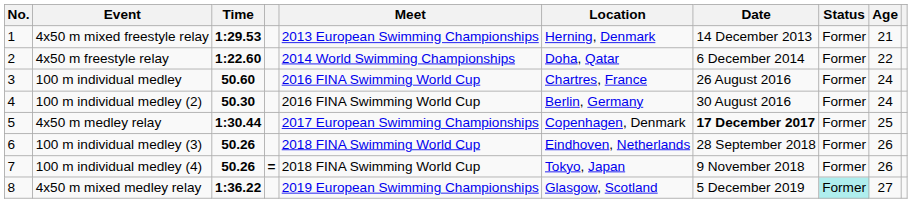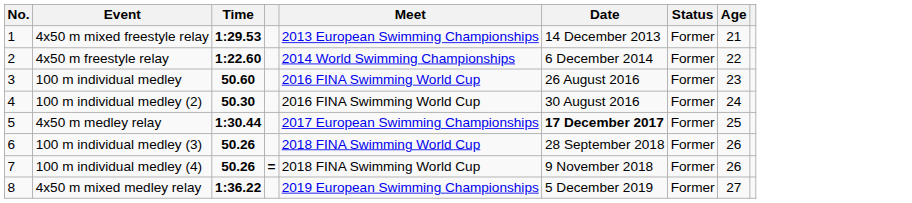 <table class="wikitable sortable">
 <tr>
 <th>No.</th>
 <th>Event</th>
 <th>Time</th>
 <th></th>
 <th>Meet</th>
-<th>Location</th>
 <th>Date</th>
 <th>Status</th>
 <th>Age</th>
 <th></th>
 </tr>
 <tr>
 <td>1</td>
 <td>4x50 m mixed freestyle relay</td>
 <td style="text-align:center;"><strong>1:29.53</strong></td>
 <td></td>
 <td><a href='#'>2013 European Swimming Championships</a></td>
-<td><a href='#'>Herning</a>, <a href='#'>Denmark</a></td>
 <td>14 December 2013</td>
 <td style="text-align:center;">Former</td>
 <td style="text-align:center;">21</td>
 <td style="text-align:center;"></td>
 </tr>
 <tr>
 <td>2</td>
 <td>4x50 m freestyle relay</td>
 <td style="text-align:center;"><strong>1:22.60</strong></td>
 <td></td>
 <td><a href='#'>2014 World Swimming Championships</a></td>
-<td><a href='#'>Doha</a>, <a href='#'>Qatar</a></td>
 <td>6 December 2014</td>
 <td style="text-align:center;">Former</td>
 <td style="text-align:center;">22</td>
 <td style="text-align:center;"></td>
 </tr>
 <tr>
 <td>3</td>
 <td>100 m individual medley</td>
 <td style="text-align:center;"><strong>50.60</strong></td>
 <td></td>
 <td><a href='#'>2016 FINA Swimming World Cup</a></td>
-<td><a href='#'>Chartres</a>, <a href='#'>France</a></td>
 <td>26 August 2016</td>
 <td style="text-align:center;">Former</td>
-<td style="text-align:center;">24</td>
+<td style="text-align:center;">23</td>
 <td style="text-align:center;"></td>
 </tr>
 <tr>
 <td>4</td>
 <td>100 m individual medley (2)</td>
 <td style="text-align:center;"><strong>50.30</strong></td>
 <td></td>
 <td>2016 FINA Swimming World Cup</td>
-<td><a href='#'>Berlin</a>, <a href='#'>Germany</a></td>
 <td>30 August 2016</td>
 <td style="text-align:center;">Former</td>
 <td style="text-align:center;">24</td>
 <td style="text-align:center;"></td>
 </tr>
 <tr>
 <td>5</td>
 <td>4x50 m medley relay</td>
 <td style="text-align:center;"><strong>1:30.44</strong></td>
 <td></td>
 <td><a href='#'>2017 European Swimming Championships</a></td>
-<td><a href='#'>Copenhagen</a>, Denmark</td>
 <td><strong>17 December 2017</strong></td>
 <td style="text-align:center;">Former</td>
 <td style="text-align:center;">25</td>
 <td style="text-align:center;"></td>
 </tr>
 <tr>
 <td>6</td>
 <td>100 m individual medley (3)</td>
 <td style="text-align:center;"><strong>50.26</strong></td>
 <td></td>
 <td><a href='#'>2018 FINA Swimming World Cup</a></td>
-<td><a href='#'>Eindhoven</a>, <a href='#'>Netherlands</a></td>
 <td>28 September 2018</td>
 <td style="text-align:center;">Former</td>
 <td style="text-align:center;">26</td>
 <td style="text-align:center;"></td>
 </tr>
 <tr>
 <td>7</td>
 <td>100 m individual medley (4)</td>
 <td style="text-align:center;"><strong>50.26</strong></td>
 <td><strong>=</strong></td>
 <td>2018 FINA Swimming World Cup</td>
-<td><a href='#'>Tokyo</a>, <a href='#'>Japan</a></td>
 <td>9 November 2018</td>
 <td style="text-align:center;">Former</td>
 <td style="text-align:center;">26</td>
 <td style="text-align:center;"></td>
 </tr>
 <tr>
 <td>8</td>
 <td>4x50 m mixed medley relay</td>
 <td style="text-align:center;"><strong>1:36.22</strong></td>
 <td></td>
 <td><a href='#'>2019 European Swimming Championships</a></td>
-<td><a href='#'>Glasgow</a>, <a href='#'>Scotland</a></td>
 <td>5 December 2019</td>
-<td style="background: paleturquoise; text-align:center;">Former</td>
+<td style="text-align:center;">Former</td>
 <td style="text-align:center;">27</td>
 <td style="text-align:center;"></td>
 </tr>
 </table>
